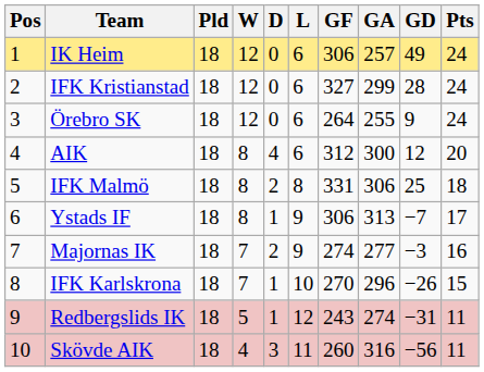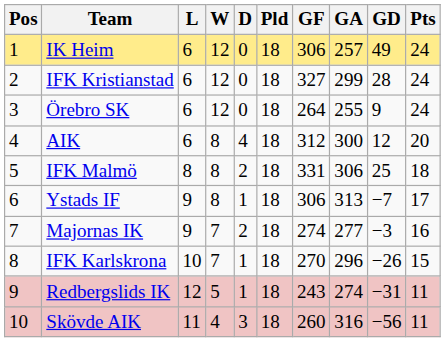 <table class="wikitable">
 <tr>
 <th><span>Pos</span></th>
 <th>Team</th>
-<th><span>Pld</span></th>
+<th><span>L</span></th>
 <th><span>W</span></th>
 <th><span>D</span></th>
-<th><span>L</span></th>
+<th><span>Pld</span></th>
 <th><span>GF</span></th>
 <th><span>GA</span></th>
 <th><span>GD</span></th>
 <th><span>Pts</span></th>
 </tr>
 <tr style="background:#ffec8b">
 <td>1</td>
 <td><a href='#'>IK Heim</a></td>
-<td>18</td>
+<td>6</td>
 <td>12</td>
 <td>0</td>
-<td>6</td>
+<td>18</td>
 <td>306</td>
 <td>257</td>
 <td>49</td>
 <td>24</td>
 </tr>
 <tr>
 <td>2</td>
 <td><a href='#'>IFK Kristianstad</a></td>
-<td>18</td>
+<td>6</td>
 <td>12</td>
 <td>0</td>
-<td>6</td>
+<td>18</td>
 <td>327</td>
 <td>299</td>
 <td>28</td>
 <td>24</td>
 </tr>
 <tr>
 <td>3</td>
 <td><a href='#'>Örebro SK</a></td>
-<td>18</td>
+<td>6</td>
 <td>12</td>
 <td>0</td>
-<td>6</td>
+<td>18</td>
 <td>264</td>
 <td>255</td>
 <td>9</td>
 <td>24</td>
 </tr>
 <tr>
 <td>4</td>
 <td><a href='#'>AIK</a></td>
-<td>18</td>
+<td>6</td>
 <td>8</td>
 <td>4</td>
-<td>6</td>
+<td>18</td>
 <td>312</td>
 <td>300</td>
 <td>12</td>
 <td>20</td>
 </tr>
 <tr>
 <td>5</td>
 <td><a href='#'>IFK Malmö</a></td>
-<td>18</td>
+<td>8</td>
 <td>8</td>
 <td>2</td>
-<td>8</td>
+<td>18</td>
 <td>331</td>
 <td>306</td>
 <td>25</td>
 <td>18</td>
 </tr>
 <tr>
 <td>6</td>
 <td><a href='#'>Ystads IF</a></td>
-<td>18</td>
+<td>9</td>
 <td>8</td>
 <td>1</td>
-<td>9</td>
+<td>18</td>
 <td>306</td>
 <td>313</td>
 <td>−7</td>
 <td>17</td>
 </tr>
 <tr>
 <td>7</td>
 <td><a href='#'>Majornas IK</a></td>
-<td>18</td>
+<td>9</td>
 <td>7</td>
 <td>2</td>
-<td>9</td>
+<td>18</td>
 <td>274</td>
 <td>277</td>
 <td>−3</td>
 <td>16</td>
 </tr>
 <tr>
 <td>8</td>
 <td><a href='#'>IFK Karlskrona</a></td>
-<td>18</td>
+<td>10</td>
 <td>7</td>
 <td>1</td>
-<td>10</td>
+<td>18</td>
 <td>270</td>
 <td>296</td>
 <td>−26</td>
 <td>15</td>
 </tr>
 <tr align="left" style="background:#f0c4c4;">
 <td>9</td>
 <td><a href='#'>Redbergslids IK</a></td>
-<td>18</td>
+<td>12</td>
 <td>5</td>
 <td>1</td>
-<td>12</td>
+<td>18</td>
 <td>243</td>
 <td>274</td>
 <td>−31</td>
 <td>11</td>
 </tr>
 <tr align="left" style="background:#f0c4c4;">
 <td>10</td>
 <td><a href='#'>Skövde AIK</a></td>
-<td>18</td>
+<td>11</td>
 <td>4</td>
 <td>3</td>
-<td>11</td>
+<td>18</td>
 <td>260</td>
 <td>316</td>
 <td>−56</td>
 <td>11</td>
 </tr>
 </table>
